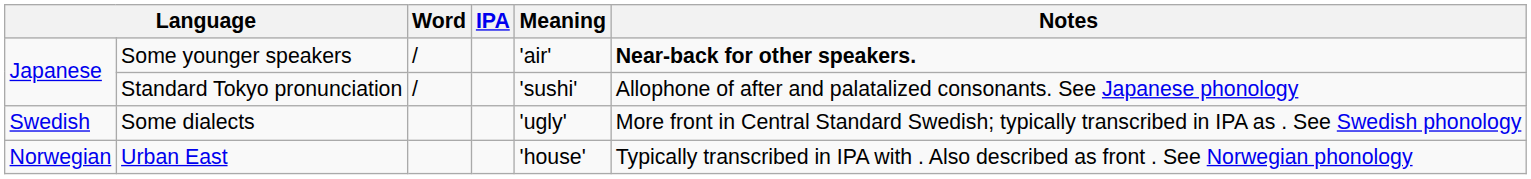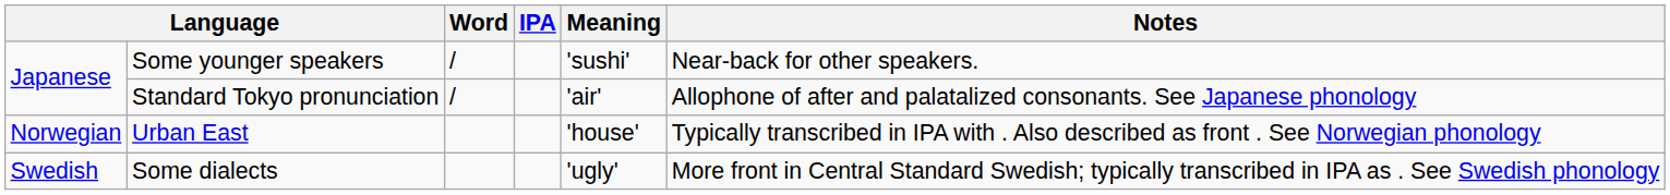 <table class="wikitable">
 <tr>
 <th colspan="2">Language</th>
 <th>Word</th>
 <th><a href='#'>IPA</a></th>
 <th>Meaning</th>
 <th>Notes</th>
 </tr>
 <tr>
 <td rowspan="2"><a href='#'>Japanese</a></td>
 <td>Some younger speakers</td>
 <td> / </td>
 <td></td>
-<td>'air'</td>
-<td><strong>Near-back  for other speakers.</strong></td>
+<td>'sushi'</td>
+<td>Near-back  for other speakers.</td>
 </tr>
 <tr>
 <td>Standard Tokyo pronunciation</td>
 <td> / </td>
 <td></td>
-<td>'sushi'</td>
+<td>'air'</td>
 <td>Allophone of  after  and palatalized consonants. See <a href='#'>Japanese phonology</a></td>
+</tr>
+<tr>
+<td><a href='#'>Norwegian</a></td>
+<td><a href='#'>Urban East</a></td>
+<td></td>
+<td></td>
+<td>'house'</td>
+<td>Typically transcribed in IPA with . Also described as front . See <a href='#'>Norwegian phonology</a></td>
 </tr>
 <tr>
 <td><a href='#'>Swedish</a></td>
 <td>Some dialects</td>
 <td></td>
 <td></td>
 <td>'ugly'</td>
 <td>More front  in Central Standard Swedish; typically transcribed in IPA as . See <a href='#'>Swedish phonology</a></td>
 </tr>
-<tr>
-<td><a href='#'>Norwegian</a></td>
-<td><a href='#'>Urban East</a></td>
-<td></td>
-<td></td>
-<td>'house'</td>
-<td>Typically transcribed in IPA with . Also described as front . See <a href='#'>Norwegian phonology</a></td>
-</tr>
 </table>
